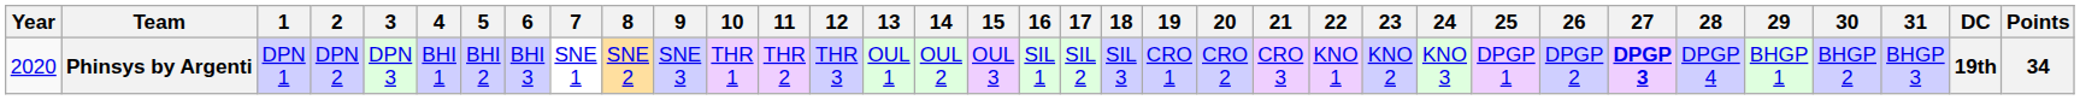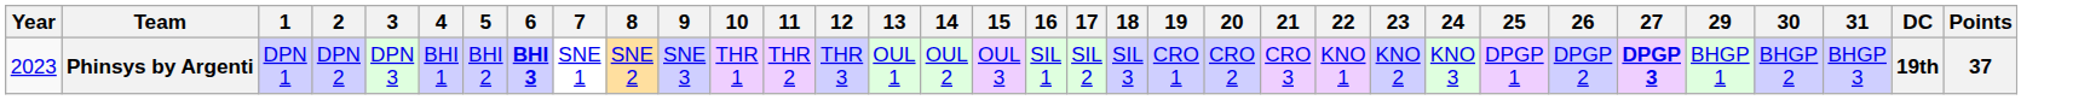 <table class="wikitable" style="text-align:center; font-size:85%">
 <tr>
 <th>Year</th>
 <th>Team</th>
 <th>1</th>
 <th>2</th>
 <th>3</th>
 <th>4</th>
 <th>5</th>
 <th>6</th>
 <th>7</th>
 <th>8</th>
 <th>9</th>
 <th>10</th>
 <th>11</th>
 <th>12</th>
 <th>13</th>
 <th>14</th>
 <th>15</th>
 <th>16</th>
 <th>17</th>
 <th>18</th>
 <th>19</th>
 <th>20</th>
 <th>21</th>
 <th>22</th>
 <th>23</th>
 <th>24</th>
 <th>25</th>
 <th>26</th>
 <th>27</th>
-<th>28</th>
 <th>29</th>
 <th>30</th>
 <th>31</th>
 <th>DC</th>
 <th>Points</th>
 </tr>
 <tr>
-<td><a href='#'>2020</a></td>
+<td><a href='#'>2023</a></td>
 <th nowrap>Phinsys by Argenti</th>
 <td style="background:#CFCFFF;"><a href='#'>DPN<br>1</a><br></td>
 <td style="background:#CFCFFF;"><a href='#'>DPN<br>2</a><br></td>
 <td style="background:#DFFFDF;"><a href='#'>DPN<br>3</a><br></td>
 <td style="background:#CFCFFF;"><a href='#'>BHI<br>1</a><br></td>
 <td style="background:#CFCFFF;"><a href='#'>BHI<br>2</a><br></td>
-<td style="background:#CFCFFF;"><a href='#'>BHI<br>3</a><br></td>
+<td style="background:#CFCFFF;"><strong><a href='#'>BHI<br>3</a><br></strong></td>
 <td style="background:#FFFFFF;"><a href='#'>SNE<br>1</a><br></td>
 <td style="background:#FFDF9F;"><a href='#'>SNE<br>2</a><br></td>
 <td style="background:#CFCFFF;"><a href='#'>SNE<br>3</a><br></td>
 <td style="background:#EFCFFF;"><a href='#'>THR<br>1</a><br></td>
 <td style="background:#EFCFFF;"><a href='#'>THR<br>2</a><br></td>
 <td style="background:#CFCFFF;"><a href='#'>THR<br>3</a><br></td>
 <td style="background:#DFFFDF;"><a href='#'>OUL<br>1</a><br></td>
 <td style="background:#DFFFDF;"><a href='#'>OUL<br>2</a><br></td>
 <td style="background:#EFCFFF;"><a href='#'>OUL<br>3</a><br></td>
 <td style="background:#DFFFDF;"><a href='#'>SIL<br>1</a><br></td>
 <td style="background:#DFFFDF;"><a href='#'>SIL<br>2</a><br></td>
 <td style="background:#CFCFFF;"><a href='#'>SIL<br>3</a><br></td>
 <td style="background:#CFCFFF;"><a href='#'>CRO<br>1</a><br></td>
 <td style="background:#CFCFFF;"><a href='#'>CRO<br>2</a><br></td>
 <td style="background:#EFCFFF;"><a href='#'>CRO<br>3</a><br></td>
 <td style="background:#EFCFFF;"><a href='#'>KNO<br>1</a><br></td>
 <td style="background:#CFCFFF;"><a href='#'>KNO<br>2</a><br></td>
 <td style="background:#DFFFDF;"><a href='#'>KNO<br>3</a><br></td>
 <td style="background:#EFCFFF;"><a href='#'>DPGP<br>1</a><br></td>
 <td style="background:#CFCFFF;"><a href='#'>DPGP<br>2</a><br></td>
 <td style="background:#EFCFFF;"><strong><a href='#'>DPGP<br>3</a><br></strong></td>
-<td style="background:#CFCFFF;"><a href='#'>DPGP<br>4</a><br></td>
 <td style="background:#DFFFDF;"><a href='#'>BHGP<br>1</a><br></td>
 <td style="background:#CFCFFF;"><a href='#'>BHGP<br>2</a><br></td>
 <td style="background:#CFCFFF;"><a href='#'>BHGP<br>3</a><br></td>
 <th>19th</th>
-<th>34</th>
+<th>37</th>
 </tr>
 </table>
